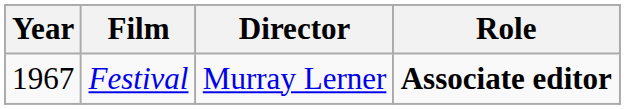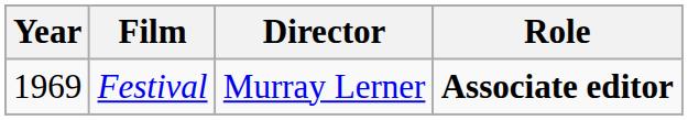 <table class="wikitable">
 <tr>
 <th>Year</th>
 <th>Film</th>
 <th>Director</th>
 <th>Role</th>
 </tr>
 <tr>
-<td>1967</td>
+<td>1969</td>
 <td><em><a href='#'>Festival</a></em></td>
 <td><a href='#'>Murray Lerner</a></td>
 <td><strong>Associate editor</strong></td>
 </tr>
 </table>
